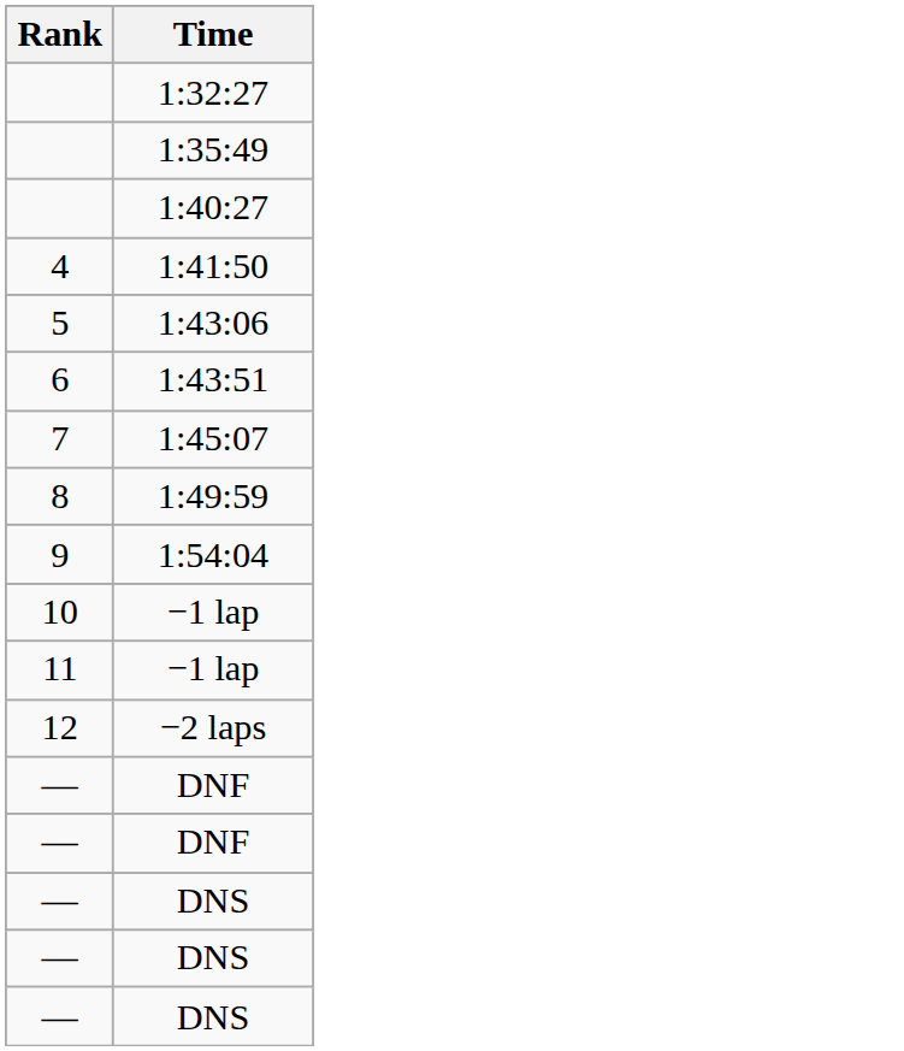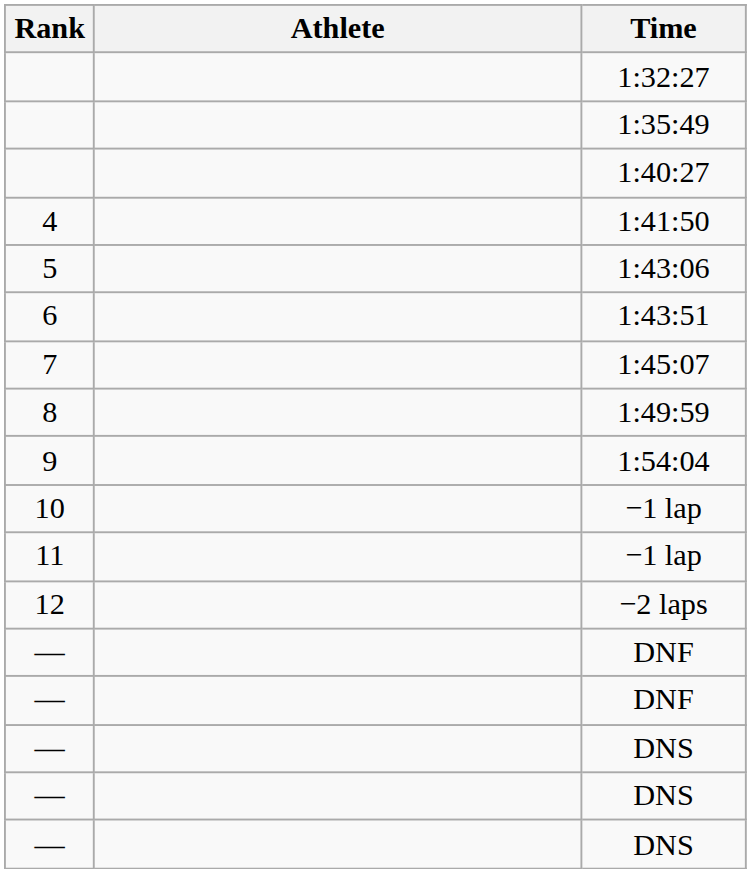 <table class=wikitable style="text-align:center">
 <tr>
 <th width=40>Rank</th>
+<th width=250>Athlete</th>
 <th width=80>Time</th>
 </tr>
 <tr>
 <td></td>
+<td align=left></td>
 <td>1:32:27</td>
 </tr>
 <tr>
 <td></td>
+<td align=left></td>
 <td>1:35:49</td>
 </tr>
 <tr>
 <td></td>
+<td align=left></td>
 <td>1:40:27</td>
 </tr>
 <tr>
 <td>4</td>
+<td align=left></td>
 <td>1:41:50</td>
 </tr>
 <tr>
 <td>5</td>
+<td align=left></td>
 <td>1:43:06</td>
 </tr>
 <tr>
 <td>6</td>
+<td align=left></td>
 <td>1:43:51</td>
 </tr>
 <tr>
 <td>7</td>
+<td align=left></td>
 <td>1:45:07</td>
 </tr>
 <tr>
 <td>8</td>
+<td align=left></td>
 <td>1:49:59</td>
 </tr>
 <tr>
 <td>9</td>
+<td align=left></td>
 <td>1:54:04</td>
 </tr>
 <tr>
 <td>10</td>
+<td align=left></td>
 <td>−1 lap</td>
 </tr>
 <tr>
 <td>11</td>
+<td align=left></td>
 <td>−1 lap</td>
 </tr>
 <tr>
 <td>12</td>
+<td align=left></td>
 <td>−2 laps</td>
 </tr>
 <tr>
 <td>—</td>
+<td align=left></td>
 <td>DNF</td>
 </tr>
 <tr>
 <td>—</td>
+<td align=left></td>
 <td>DNF</td>
 </tr>
 <tr>
 <td>—</td>
+<td align=left></td>
 <td>DNS</td>
 </tr>
 <tr>
 <td>—</td>
+<td align=left></td>
 <td>DNS</td>
 </tr>
 <tr>
 <td>—</td>
+<td align=left></td>
 <td>DNS</td>
 </tr>
 </table>
